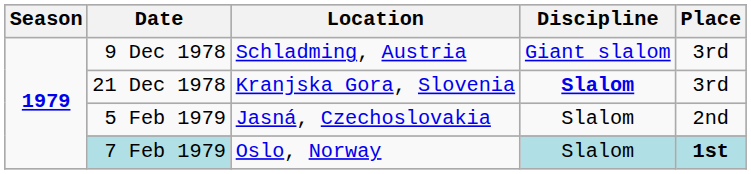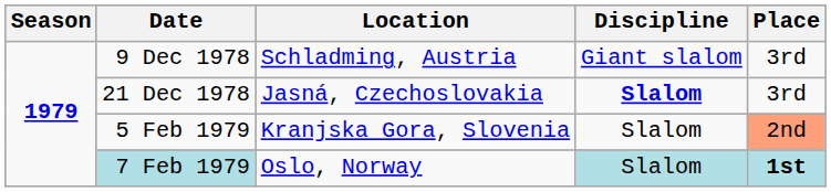 <table class="wikitable" style="text-align:center; font-size:95%;">
 <tr>
 <th>Season</th>
 <th>Date</th>
 <th>Location</th>
 <th>Discipline</th>
 <th>Place</th>
 </tr>
 <tr>
 <td rowspan=4><strong><a href='#'>1979</a></strong></td>
 <td align=right>9 Dec 1978</td>
 <td align=left> <a href='#'>Schladming</a>, <a href='#'>Austria</a></td>
 <td><a href='#'>Giant slalom</a></td>
 <td>3rd</td>
 </tr>
 <tr>
 <td align=right>21 Dec 1978</td>
-<td align=left> <a href='#'>Kranjska Gora</a>, <a href='#'>Slovenia</a></td>
+<td align=left> <a href='#'>Jasná</a>, <a href='#'>Czechoslovakia</a></td>
 <td><strong><a href='#'>Slalom</a></strong></td>
 <td>3rd</td>
 </tr>
 <tr>
 <td align=right>5 Feb 1979</td>
-<td align=left> <a href='#'>Jasná</a>, <a href='#'>Czechoslovakia</a></td>
+<td align=left> <a href='#'>Kranjska Gora</a>, <a href='#'>Slovenia</a></td>
 <td>Slalom</td>
-<td>2nd</td>
+<td style="background: lightsalmon;">2nd</td>
 </tr>
 <tr>
 <td bgcolor="#BOEOE6" align=right>7 Feb 1979</td>
 <td align=left> <a href='#'>Oslo</a>, <a href='#'>Norway</a></td>
 <td bgcolor="#BOEOE6">Slalom</td>
 <td bgcolor="#BOEOE6"><strong>1st</strong></td>
 </tr>
 </table>
